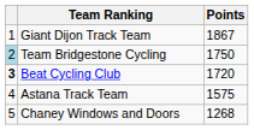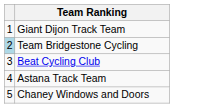 <table class="wikitable col3right">
 <tr>
 <th></th>
 <th style="width:230px; white-space:nowrap;">Team Ranking</th>
-<th style="width:20px;">Points</th>
 </tr>
 <tr>
 <td>1</td>
 <td> Giant Dijon Track Team</td>
-<td>1867</td>
 </tr>
 <tr>
 <td style="background: lightblue;">2</td>
 <td> Team Bridgestone Cycling</td>
-<td>1750</td>
 </tr>
 <tr>
-<td><strong>3</strong></td>
+<td>3</td>
 <td> <a href='#'>Beat Cycling Club</a></td>
-<td>1720</td>
 </tr>
 <tr>
 <td>4</td>
 <td> Astana Track Team</td>
-<td>1575</td>
 </tr>
 <tr>
 <td>5</td>
 <td> Chaney Windows and Doors</td>
-<td>1268</td>
 </tr>
 </table>
